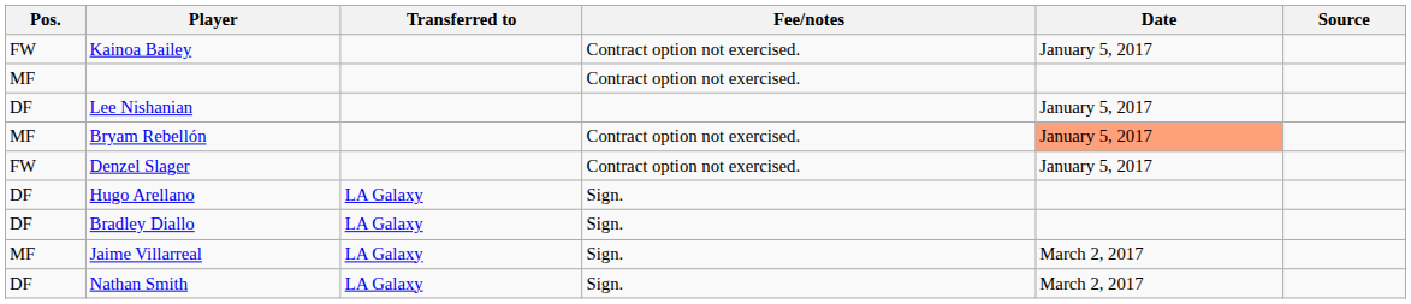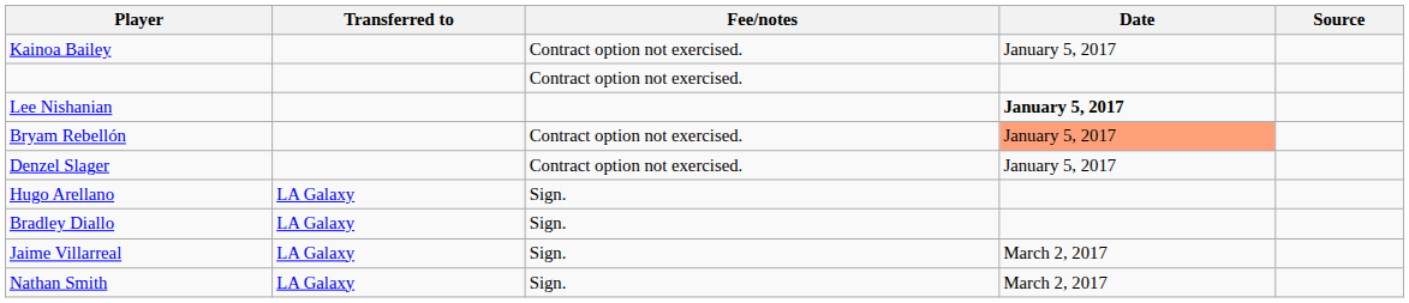 <table class="wikitable sortable" style="width:95%; text-align:center; font-size:95%; text-align:left;">
 <tr>
-<th>Pos.</th>
 <th>Player</th>
 <th>Transferred to</th>
 <th>Fee/notes</th>
 <th>Date</th>
 <th>Source</th>
 </tr>
 <tr>
-<td>FW</td>
 <td> <a href='#'>Kainoa Bailey</a></td>
 <td></td>
 <td>Contract option not exercised.</td>
 <td>January 5, 2017</td>
 <td align=center></td>
 </tr>
 <tr>
-<td>MF</td>
 <td></td>
 <td></td>
 <td>Contract option not exercised.</td>
 <td></td>
 <td align=center></td>
 </tr>
 <tr>
-<td>DF</td>
 <td> <a href='#'>Lee Nishanian</a></td>
 <td></td>
 <td></td>
-<td>January 5, 2017</td>
+<td><strong>January 5, 2017</strong></td>
 <td align=center></td>
 </tr>
 <tr>
-<td>MF</td>
 <td> <a href='#'>Bryam Rebellón</a></td>
 <td></td>
 <td>Contract option not exercised.</td>
 <td style="background: lightsalmon;">January 5, 2017</td>
 <td align=center></td>
 </tr>
 <tr>
-<td>FW</td>
 <td> <a href='#'>Denzel Slager</a></td>
 <td></td>
 <td>Contract option not exercised.</td>
 <td>January 5, 2017</td>
 <td align=center></td>
 </tr>
 <tr>
-<td>DF</td>
 <td> <a href='#'>Hugo Arellano</a></td>
 <td> <a href='#'>LA Galaxy</a></td>
 <td>Sign.</td>
 <td></td>
 <td align=center></td>
 </tr>
 <tr>
-<td>DF</td>
 <td> <a href='#'>Bradley Diallo</a></td>
 <td> <a href='#'>LA Galaxy</a></td>
 <td>Sign.</td>
 <td></td>
 <td align=center></td>
 </tr>
 <tr>
-<td>MF</td>
 <td> <a href='#'>Jaime Villarreal</a></td>
 <td> <a href='#'>LA Galaxy</a></td>
 <td>Sign.</td>
 <td>March 2, 2017</td>
 <td align=center></td>
 </tr>
 <tr>
-<td>DF</td>
 <td> <a href='#'>Nathan Smith</a></td>
 <td> <a href='#'>LA Galaxy</a></td>
 <td>Sign.</td>
 <td>March 2, 2017</td>
 <td align=center></td>
 </tr>
 </table>
